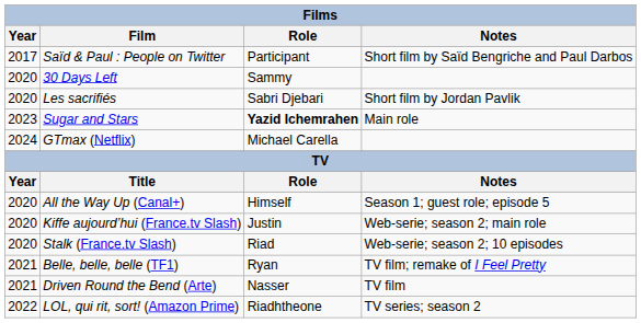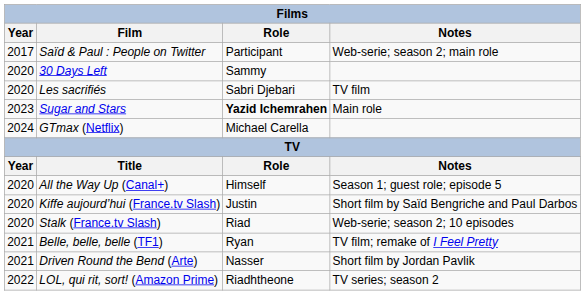 <table class="wikitable">
 <tr>
 <th colspan="4" style="background: LightSteelBlue;">Films</th>
 </tr>
 <tr style="background:#ccc; text-align:center;">
 <th>Year</th>
 <th>Film</th>
 <th>Role</th>
 <th>Notes</th>
 </tr>
 <tr>
 <td>2017</td>
 <td><em>Saïd & Paul : People on Twitter</em></td>
 <td>Participant</td>
-<td>Short film by Saïd Bengriche and Paul Darbos</td>
+<td>Web-serie; season 2; main role</td>
 </tr>
 <tr>
 <td>2020</td>
 <td><em><a href='#'>30 Days Left</a></em></td>
 <td>Sammy</td>
 <td></td>
 </tr>
 <tr>
 <td>2020</td>
 <td><em>Les sacrifiés</em></td>
 <td>Sabri Djebari</td>
-<td>Short film by Jordan Pavlik</td>
+<td>TV film</td>
 </tr>
 <tr>
 <td>2023</td>
 <td><em><a href='#'>Sugar and Stars</a></em></td>
 <td><strong>Yazid Ichemrahen</strong></td>
 <td>Main role</td>
 </tr>
 <tr>
 <td>2024</td>
 <td><em>GTmax</em> (<a href='#'>Netflix</a>)</td>
 <td>Michael Carella</td>
 <td></td>
 </tr>
 <tr style="background:#ccc; text-align:center;">
 <th colspan="4" style="background: LightSteelBlue;">TV</th>
 </tr>
 <tr style="background:#ccc; text-align:center;">
 <th>Year</th>
 <th>Title</th>
 <th>Role</th>
 <th>Notes</th>
 </tr>
 <tr>
 <td>2020</td>
 <td><em>All the Way Up</em> (<a href='#'>Canal+</a>)</td>
 <td>Himself</td>
 <td>Season 1; guest role; episode 5</td>
 </tr>
 <tr>
 <td>2020</td>
 <td><em>Kiffe aujourd’hui</em> (<a href='#'>France.tv Slash</a>)</td>
 <td>Justin</td>
-<td>Web-serie; season 2; main role</td>
+<td>Short film by Saïd Bengriche and Paul Darbos</td>
 </tr>
 <tr>
 <td>2020</td>
 <td><em>Stalk</em> (<a href='#'>France.tv Slash</a>)</td>
 <td>Riad</td>
 <td>Web-serie; season 2; 10 episodes</td>
 </tr>
 <tr>
 <td>2021</td>
 <td><em>Belle, belle, belle</em> (<a href='#'>TF1</a>)</td>
 <td>Ryan</td>
 <td>TV film; remake of <em><a href='#'>I Feel Pretty</a></em></td>
 </tr>
 <tr>
 <td>2021</td>
 <td><em>Driven Round the Bend</em> (<a href='#'>Arte</a>)</td>
 <td>Nasser</td>
-<td>TV film</td>
+<td>Short film by Jordan Pavlik</td>
 </tr>
 <tr>
 <td>2022</td>
 <td><em>LOL, qui rit, sort!</em> (<a href='#'>Amazon Prime</a>)</td>
 <td>Riadhtheone</td>
 <td>TV series; season 2</td>
 </tr>
 </table>
